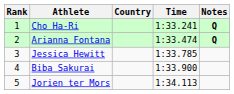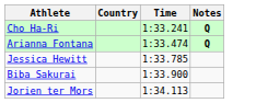 <table class="wikitable sortable" style="text-align:center">
 <tr>
-<th>Rank</th>
 <th>Athlete</th>
 <th>Country</th>
 <th>Time</th>
 <th>Notes</th>
 </tr>
 <tr bgcolor="#ccffcc">
-<td>1</td>
 <td align=left><a href='#'>Cho Ha-Ri</a></td>
 <td align=left></td>
 <td>1:33.241</td>
 <td><strong>Q</strong></td>
 </tr>
 <tr bgcolor="#ccffcc">
-<td>2</td>
 <td align=left><a href='#'>Arianna Fontana</a></td>
 <td align=left></td>
 <td>1:33.474</td>
 <td><strong>Q</strong></td>
 </tr>
 <tr>
-<td>3</td>
 <td align=left><a href='#'>Jessica Hewitt</a></td>
 <td align=left></td>
 <td>1:33.785</td>
 <td></td>
 </tr>
 <tr>
-<td>4</td>
 <td align=left><a href='#'>Biba Sakurai</a></td>
 <td align=left></td>
 <td>1:33.900</td>
 <td></td>
 </tr>
 <tr>
-<td>5</td>
 <td align=left><a href='#'>Jorien ter Mors</a></td>
 <td align=left></td>
 <td>1:34.113</td>
 <td></td>
 </tr>
 </table>
